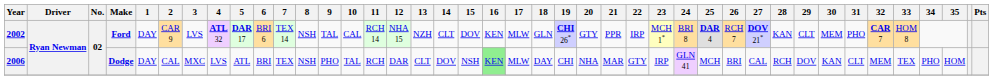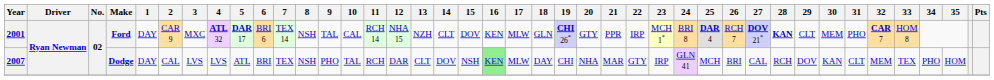 <table class="wikitable" style="text-align:center; font-size:75%">
 <tr>
 <th>Year</th>
 <th>Driver</th>
 <th>No.</th>
 <th>Make</th>
 <th>1</th>
 <th>2</th>
 <th>3</th>
 <th>4</th>
 <th>5</th>
 <th>6</th>
 <th>7</th>
 <th>8</th>
 <th>9</th>
 <th>10</th>
 <th>11</th>
 <th>12</th>
 <th>13</th>
 <th>14</th>
 <th>15</th>
 <th>16</th>
 <th>17</th>
 <th>18</th>
 <th>19</th>
 <th>20</th>
 <th>21</th>
 <th>22</th>
 <th>23</th>
 <th>24</th>
 <th>25</th>
 <th>26</th>
 <th>27</th>
 <th>28</th>
 <th>29</th>
 <th>30</th>
 <th>31</th>
 <th>32</th>
 <th>33</th>
 <th>34</th>
 <th>35</th>
 <th></th>
 <th>Pts</th>
 </tr>
 <tr>
-<th><a href='#'>2002</a></th>
+<th><a href='#'>2001</a></th>
 <th rowspan=2><a href='#'>Ryan Newman</a></th>
 <th rowspan=2>02</th>
 <th><a href='#'>Ford</a></th>
 <td><a href='#'>DAY</a></td>
 <td style="background:#FFDF9F;"><a href='#'>CAR</a><br><small>9</small></td>
-<td><a href='#'>LVS</a></td>
+<td><a href='#'>MXC</a></td>
 <td style="background:#EFCFFF;"><strong><a href='#'>ATL</a></strong><br><small>32</small></td>
 <td style="background:#DFFFDF;"><strong><a href='#'>DAR</a></strong><br><small>17</small></td>
 <td style="background:#FFDF9F;"><a href='#'>BRI</a><br><small>6</small></td>
 <td style="background:#DFFFDF;"><a href='#'>TEX</a><br><small>14</small></td>
 <td><a href='#'>NSH</a></td>
 <td><a href='#'>TAL</a></td>
 <td><a href='#'>CAL</a></td>
 <td style="background:#DFFFDF;"><a href='#'>RCH</a><br><small>14</small></td>
 <td style="background:#DFFFDF;"><a href='#'>NHA</a><br><small>15</small></td>
 <td><a href='#'>NZH</a></td>
 <td><a href='#'>CLT</a></td>
 <td><a href='#'>DOV</a></td>
 <td><a href='#'>KEN</a></td>
 <td><a href='#'>MLW</a></td>
 <td><a href='#'>GLN</a></td>
 <td style="background:#CFCFFF;"><strong><a href='#'>CHI</a></strong><br><small>26<sup>*</sup></small></td>
 <td><a href='#'>GTY</a></td>
 <td><a href='#'>PPR</a></td>
 <td><a href='#'>IRP</a></td>
 <td style="background:#FFFFBF;"><a href='#'>MCH</a><br><small>1<sup>*</sup></small></td>
 <td style="background:#FFDF9F;"><a href='#'>BRI</a><br><small>8</small></td>
 <td style="background:#DFDFDF;"><strong><a href='#'>DAR</a></strong><br><small>4</small></td>
 <td style="background:#FFDF9F;"><a href='#'>RCH</a><br><small>7</small></td>
 <td style="background:#CFCFFF;"><strong><a href='#'>DOV</a></strong><br><small>21<sup>*</sup></small></td>
-<td><a href='#'>KAN</a></td>
+<td><strong><a href='#'>KAN</a></strong></td>
 <td><a href='#'>CLT</a></td>
 <td><a href='#'>MEM</a></td>
 <td><a href='#'>PHO</a></td>
 <td style="background:#FFDF9F;"><strong><a href='#'>CAR</a></strong><br><small>7</small></td>
 <td style="background:#FFDF9F;"><a href='#'>HOM</a><br><small>8</small></td>
 <td colspan=2></td>
 <th></th>
 <th></th>
 </tr>
 <tr>
-<th><a href='#'>2006</a></th>
+<th><a href='#'>2007</a></th>
 <th><a href='#'>Dodge</a></th>
 <td><a href='#'>DAY</a></td>
 <td><a href='#'>CAL</a></td>
-<td><a href='#'>MXC</a></td>
+<td><a href='#'>LVS</a></td>
 <td><a href='#'>LVS</a></td>
 <td><a href='#'>ATL</a></td>
 <td><a href='#'>BRI</a></td>
 <td><a href='#'>TEX</a></td>
 <td><a href='#'>NSH</a></td>
 <td><a href='#'>PHO</a></td>
 <td><a href='#'>TAL</a></td>
 <td><a href='#'>RCH</a></td>
 <td><a href='#'>DAR</a></td>
 <td><a href='#'>CLT</a></td>
 <td><a href='#'>DOV</a></td>
 <td><a href='#'>NSH</a></td>
 <td style="background: lightgreen;"><a href='#'>KEN</a></td>
 <td><a href='#'>MLW</a></td>
 <td><a href='#'>DAY</a></td>
 <td><a href='#'>CHI</a></td>
 <td><a href='#'>NHA</a></td>
 <td><a href='#'>MAR</a></td>
 <td><a href='#'>GTY</a></td>
 <td><a href='#'>IRP</a></td>
 <td style="background:#EFCFFF;"><a href='#'>GLN</a><br><small>41</small></td>
 <td><a href='#'>MCH</a></td>
 <td><a href='#'>BRI</a></td>
 <td><a href='#'>CAL</a></td>
 <td><a href='#'>RCH</a></td>
 <td><a href='#'>DOV</a></td>
 <td><a href='#'>KAN</a></td>
 <td><a href='#'>CLT</a></td>
 <td><a href='#'>MEM</a></td>
 <td><a href='#'>TEX</a></td>
 <td><a href='#'>PHO</a></td>
 <td><a href='#'>HOM</a></td>
 <th></th>
 <th></th>
 </tr>
 <tr>
 </tr>
 </table>
